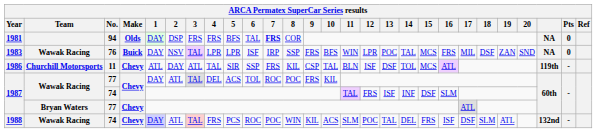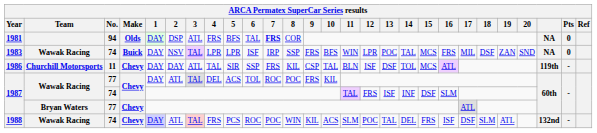 <table class="wikitable" style="text-align:center; font-size:75%">
 <tr>
 <th colspan=45><a href='#'>ARCA Permatex SuperCar Series</a> results</th>
 </tr>
 <tr>
 <th>Year</th>
 <th>Team</th>
 <th>No.</th>
 <th>Make</th>
 <th>1</th>
 <th>2</th>
 <th>3</th>
 <th>4</th>
 <th>5</th>
 <th>6</th>
 <th>7</th>
 <th>8</th>
 <th>9</th>
 <th>10</th>
 <th>11</th>
 <th>12</th>
 <th>13</th>
 <th>14</th>
 <th>15</th>
 <th>16</th>
 <th>17</th>
 <th>18</th>
 <th>19</th>
 <th>20</th>
 <th></th>
 <th>Pts</th>
 <th>Ref</th>
 </tr>
 <tr>
 <th><a href='#'>1981</a></th>
 <th></th>
 <th>94</th>
 <th><a href='#'>Olds</a></th>
 <td style="background:#DFFFDF;"><a href='#'>DAY</a><br></td>
 <td><a href='#'>DSP</a></td>
-<td><a href='#'>FRS</a></td>
+<td><a href='#'>ATL</a></td>
 <td><a href='#'>FRS</a></td>
 <td><a href='#'>BFS</a></td>
 <td><a href='#'>TAL</a></td>
 <td><strong><a href='#'>FRS</a></strong></td>
 <td><a href='#'>COR</a></td>
 <td colspan=12></td>
 <th>NA</th>
 <th>0</th>
 <th></th>
 </tr>
 <tr>
 <th><a href='#'>1983</a></th>
 <th>Wawak Racing</th>
-<th>76</th>
+<th>74</th>
 <th><a href='#'>Buick</a></th>
 <td><a href='#'>DAY</a></td>
 <td><a href='#'>NSV</a></td>
 <td style="background:#EFCFFF;"><a href='#'>TAL</a><br></td>
 <td><a href='#'>LPR</a></td>
 <td><a href='#'>LPR</a></td>
 <td><a href='#'>ISF</a></td>
 <td><a href='#'>IRP</a></td>
 <td><a href='#'>SSP</a></td>
 <td><a href='#'>FRS</a></td>
 <td><a href='#'>BFS</a></td>
 <td><a href='#'>WIN</a></td>
 <td><a href='#'>LPR</a></td>
 <td><a href='#'>POC</a></td>
 <td><a href='#'>TAL</a></td>
 <td><a href='#'>MCS</a></td>
 <td><a href='#'>FRS</a></td>
 <td><a href='#'>MIL</a></td>
 <td><a href='#'>DSF</a></td>
 <td><a href='#'>ZAN</a></td>
 <td><a href='#'>SND</a></td>
 <th>NA</th>
 <th>0</th>
 <th></th>
 </tr>
 <tr>
 <th><a href='#'>1986</a></th>
 <th><a href='#'>Churchill Motorsports</a></th>
 <th>11</th>
 <th><a href='#'>Chevy</a></th>
-<td><a href='#'>ATL</a></td>
+<td><a href='#'>DAY</a></td>
 <td><a href='#'>DAY</a></td>
 <td><a href='#'>ATL</a></td>
 <td><a href='#'>TAL</a></td>
 <td><a href='#'>SIR</a></td>
 <td><a href='#'>SSP</a></td>
 <td><a href='#'>FRS</a></td>
 <td><a href='#'>KIL</a></td>
 <td><a href='#'>CSP</a></td>
 <td><a href='#'>TAL</a></td>
 <td><a href='#'>BLN</a></td>
 <td><a href='#'>ISF</a></td>
 <td><a href='#'>DSF</a></td>
 <td><a href='#'>TOL</a></td>
 <td><a href='#'>MCS</a></td>
 <td style="background:#EFCFFF;"><a href='#'>ATL</a><br></td>
 <td colspan=4></td>
 <th>119th</th>
 <th>-</th>
 <th></th>
 </tr>
 <tr>
 <th rowspan=3><a href='#'>1987</a></th>
 <th rowspan=2>Wawak Racing</th>
 <th>77</th>
 <th rowspan=2><a href='#'>Chevy</a></th>
 <td><a href='#'>DAY</a></td>
 <td><a href='#'>ATL</a></td>
 <td style="background:#DFDFDF;"><a href='#'>TAL</a><br></td>
 <td><a href='#'>DEL</a></td>
 <td><a href='#'>ACS</a></td>
 <td><a href='#'>TOL</a></td>
 <td><a href='#'>ROC</a></td>
 <td><a href='#'>POC</a></td>
 <td><a href='#'>FRS</a></td>
 <td><a href='#'>KIL</a></td>
 <td colspan=10></td>
 <th rowspan=3>60th</th>
 <th rowspan=3>-</th>
 <th rowspan=3></th>
 </tr>
 <tr>
 <th>74</th>
 <td colspan=10></td>
 <td style="background:#EFCFFF;"><a href='#'>TAL</a><br></td>
 <td><a href='#'>FRS</a></td>
 <td><a href='#'>ISF</a></td>
 <td><a href='#'>INF</a></td>
 <td><a href='#'>DSF</a></td>
 <td><a href='#'>SLM</a></td>
 <td colspan=4></td>
 </tr>
 <tr>
 <th>Bryan Waters</th>
 <th>77</th>
 <th><a href='#'>Chevy</a></th>
 <td colspan=16></td>
 <td style="background:#DFDFDF;"><a href='#'>ATL</a><br></td>
 <td colspan=3></td>
 </tr>
 <tr>
 <th><a href='#'>1988</a></th>
 <th>Wawak Racing</th>
 <th>74</th>
 <th><a href='#'>Chevy</a></th>
 <td style="background:#CFCFFF;"><a href='#'>DAY</a><br></td>
 <td><a href='#'>ATL</a></td>
 <td style="background:#FFCFCF;"><a href='#'>TAL</a><br></td>
 <td><a href='#'>FRS</a></td>
 <td><a href='#'>PCS</a></td>
 <td><a href='#'>ROC</a></td>
 <td><a href='#'>POC</a></td>
 <td><a href='#'>WIN</a></td>
 <td><a href='#'>KIL</a></td>
 <td><a href='#'>ACS</a></td>
 <td><a href='#'>SLM</a></td>
 <td><a href='#'>POC</a></td>
 <td><a href='#'>TAL</a></td>
 <td><a href='#'>DEL</a></td>
 <td><a href='#'>FRS</a></td>
 <td><a href='#'>ISF</a></td>
 <td><a href='#'>DSF</a></td>
 <td><a href='#'>SLM</a></td>
 <td><a href='#'>ATL</a></td>
 <td></td>
 <th>132nd</th>
 <th>-</th>
 <th></th>
 </tr>
 </table>
